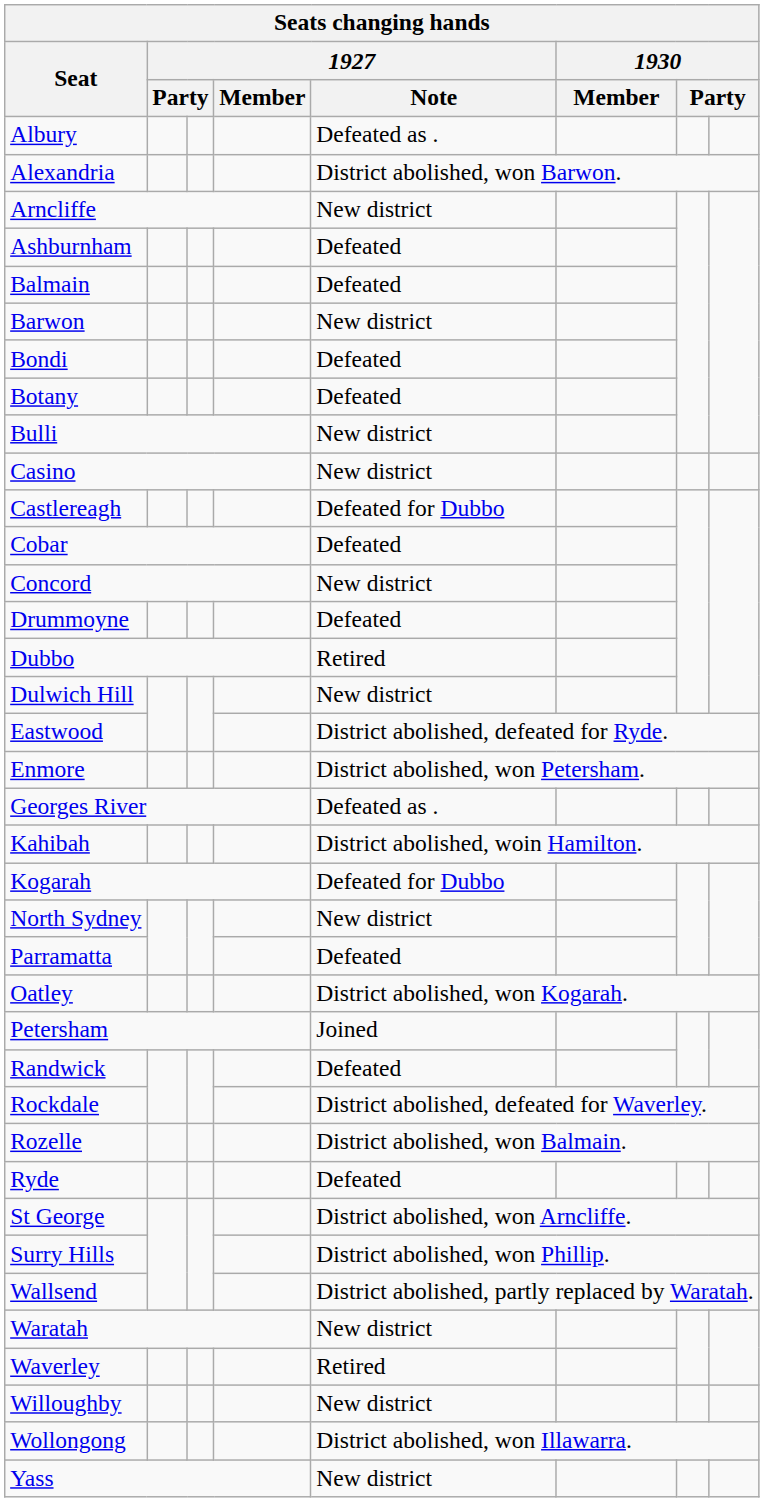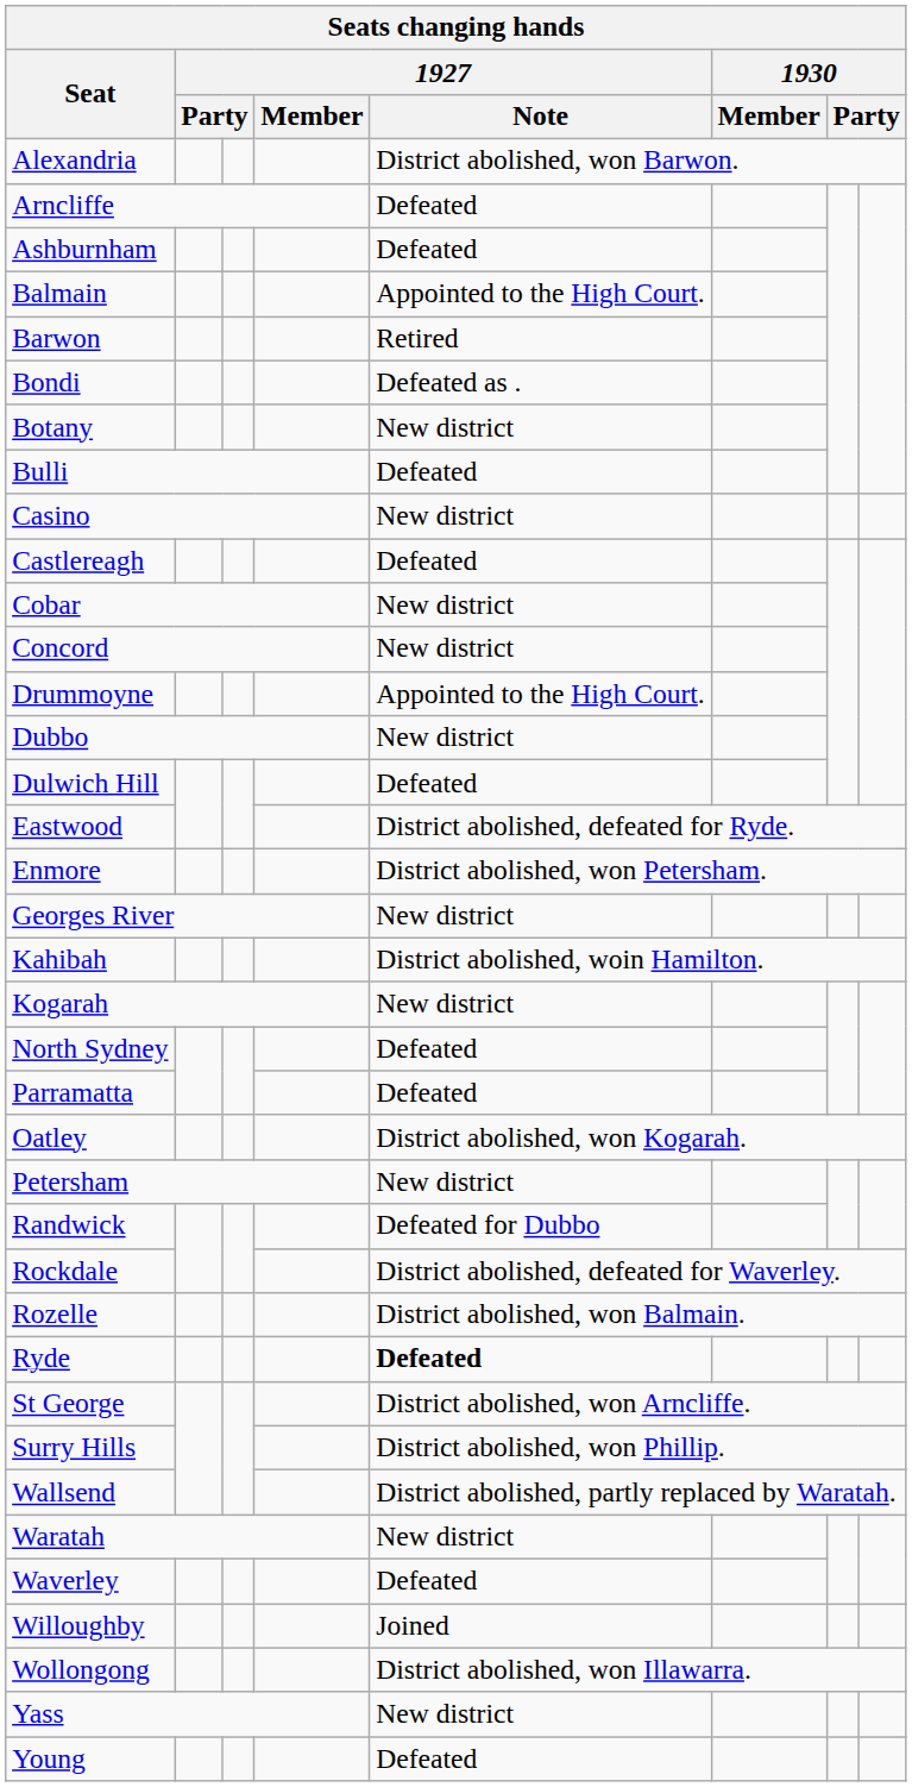 <table class="wikitable sortable">
 <tr>
 <th colspan="8">Seats changing hands</th>
 </tr>
 <tr>
 <th rowspan="2">Seat</th>
 <th colspan="4"><em>1927</em></th>
 <th colspan="3"><em>1930</em></th>
 </tr>
 <tr>
 <th colspan="2">Party</th>
 <th>Member</th>
 <th>Note</th>
 <th>Member</th>
 <th colspan="2">Party</th>
 </tr>
 <tr>
-<td><a href='#'>Albury</a></td>
-<td> </td>
-<td></td>
-<td></td>
-<td>Defeated as .</td>
-<td></td>
-<td></td>
-<td> </td>
-</tr>
-<tr>
 <td><a href='#'>Alexandria</a> </td>
 <td> </td>
 <td></td>
 <td></td>
 <td colspan="4">District abolished, won <a href='#'>Barwon</a>.</td>
 </tr>
 <tr>
 <td colspan="4"><a href='#'>Arncliffe</a></td>
-<td>New district</td>
+<td>Defeated</td>
 <td></td>
 <td rowspan="7"></td>
 <td rowspan="7" > </td>
 </tr>
 <tr>
 <td><a href='#'>Ashburnham</a></td>
 <td> </td>
 <td></td>
 <td></td>
 <td>Defeated</td>
 <td></td>
 </tr>
 <tr>
 <td><a href='#'>Balmain</a></td>
 <td> </td>
 <td></td>
 <td></td>
-<td>Defeated</td>
+<td>Appointed to the <a href='#'>High Court</a>.</td>
 <td></td>
 </tr>
 <tr>
 <td><a href='#'>Barwon</a></td>
 <td> </td>
 <td></td>
 <td></td>
-<td>New district</td>
+<td>Retired</td>
 <td></td>
 </tr>
 <tr>
 <td><a href='#'>Bondi</a></td>
 <td> </td>
 <td></td>
 <td></td>
-<td>Defeated</td>
+<td>Defeated as .</td>
 <td></td>
 </tr>
 <tr>
 <td><a href='#'>Botany</a></td>
 <td> </td>
 <td></td>
 <td></td>
-<td>Defeated</td>
+<td>New district</td>
 <td></td>
 </tr>
 <tr>
 <td colspan="4"><a href='#'>Bulli</a></td>
-<td>New district</td>
+<td>Defeated</td>
 <td></td>
 </tr>
 <tr>
 <td colspan="4"><a href='#'>Casino</a></td>
 <td>New district</td>
 <td></td>
 <td></td>
 <td> </td>
 </tr>
 <tr>
 <td><a href='#'>Castlereagh</a></td>
 <td> </td>
 <td></td>
 <td></td>
-<td>Defeated for <a href='#'>Dubbo</a></td>
+<td>Defeated</td>
 <td></td>
 <td rowspan="6"></td>
 <td rowspan="6" > </td>
 </tr>
 <tr>
 <td colspan="4"><a href='#'>Cobar</a></td>
-<td>Defeated</td>
+<td>New district</td>
 <td></td>
 </tr>
 <tr>
 <td colspan="4"><a href='#'>Concord</a></td>
 <td>New district</td>
 <td></td>
 </tr>
 <tr>
 <td><a href='#'>Drummoyne</a></td>
 <td> </td>
 <td></td>
 <td></td>
-<td>Defeated</td>
+<td>Appointed to the <a href='#'>High Court</a>.</td>
 <td></td>
 </tr>
 <tr>
 <td colspan="4"><a href='#'>Dubbo</a> </td>
-<td>Retired</td>
+<td>New district</td>
 <td></td>
 </tr>
 <tr>
 <td><a href='#'>Dulwich Hill</a></td>
 <td rowspan="2" > </td>
 <td rowspan="2"></td>
 <td></td>
-<td>New district</td>
+<td>Defeated</td>
 <td></td>
 </tr>
 <tr>
 <td><a href='#'>Eastwood</a></td>
 <td></td>
 <td colspan="4">District abolished, defeated for <a href='#'>Ryde</a>.</td>
 </tr>
 <tr>
 <td><a href='#'>Enmore</a></td>
 <td> </td>
 <td></td>
 <td></td>
 <td colspan="4">District abolished, won <a href='#'>Petersham</a>.</td>
 </tr>
 <tr>
 <td colspan="4"><a href='#'>Georges River</a></td>
-<td>Defeated as .</td>
+<td>New district</td>
 <td></td>
 <td></td>
 <td> </td>
 </tr>
 <tr>
 <td><a href='#'>Kahibah</a></td>
 <td> </td>
 <td></td>
 <td></td>
 <td colspan="4">District abolished, woin <a href='#'>Hamilton</a>.</td>
 </tr>
 <tr>
 <td colspan="4"><a href='#'>Kogarah</a></td>
-<td>Defeated for <a href='#'>Dubbo</a></td>
+<td>New district</td>
 <td></td>
 <td rowspan="3"></td>
 <td rowspan="3" > </td>
 </tr>
 <tr>
 <td><a href='#'>North Sydney</a></td>
 <td rowspan="2" > </td>
 <td rowspan="2"></td>
 <td></td>
-<td>New district</td>
+<td>Defeated</td>
 <td></td>
 </tr>
 <tr>
 <td><a href='#'>Parramatta</a></td>
 <td></td>
 <td>Defeated</td>
 <td></td>
 </tr>
 <tr>
 <td><a href='#'>Oatley</a></td>
 <td> </td>
 <td></td>
 <td></td>
 <td colspan="4">District abolished, won <a href='#'>Kogarah</a>.</td>
 </tr>
 <tr>
 <td colspan="4"><a href='#'>Petersham</a></td>
-<td>Joined </td>
+<td>New district</td>
 <td></td>
 <td rowspan="2"></td>
 <td rowspan="2" > </td>
 </tr>
 <tr>
 <td><a href='#'>Randwick</a></td>
 <td rowspan="2" > </td>
 <td rowspan="2"></td>
 <td></td>
-<td>Defeated</td>
+<td>Defeated for <a href='#'>Dubbo</a></td>
 <td></td>
 </tr>
 <tr>
 <td><a href='#'>Rockdale</a></td>
 <td></td>
 <td colspan="4">District abolished, defeated for <a href='#'>Waverley</a>.</td>
 </tr>
 <tr>
 <td><a href='#'>Rozelle</a></td>
 <td> </td>
 <td></td>
 <td></td>
 <td colspan="4">District abolished, won <a href='#'>Balmain</a>.</td>
 </tr>
 <tr>
 <td><a href='#'>Ryde</a></td>
 <td> </td>
 <td></td>
 <td></td>
-<td>Defeated</td>
+<td><strong>Defeated</strong></td>
 <td></td>
 <td></td>
 <td> </td>
 </tr>
 <tr>
 <td><a href='#'>St George</a></td>
 <td rowspan="3" > </td>
 <td rowspan="3"></td>
 <td></td>
 <td colspan="4">District abolished, won <a href='#'>Arncliffe</a>.</td>
 </tr>
 <tr>
 <td><a href='#'>Surry Hills</a></td>
 <td></td>
 <td colspan="4">District abolished, won <a href='#'>Phillip</a>.</td>
 </tr>
 <tr>
 <td><a href='#'>Wallsend</a></td>
 <td></td>
 <td colspan="4">District abolished, partly replaced by  <a href='#'>Waratah</a>.</td>
 </tr>
 <tr>
 <td colspan="4"><a href='#'>Waratah</a></td>
 <td>New district</td>
 <td></td>
 <td rowspan="2"></td>
 <td rowspan="2" > </td>
 </tr>
 <tr>
 <td><a href='#'>Waverley</a></td>
 <td> </td>
 <td></td>
 <td></td>
-<td>Retired</td>
+<td>Defeated</td>
 <td></td>
 </tr>
 <tr>
 <td><a href='#'>Willoughby</a></td>
 <td> </td>
 <td></td>
 <td></td>
-<td>New district</td>
+<td>Joined </td>
 <td></td>
 <td></td>
 <td> </td>
 </tr>
 <tr>
 <td><a href='#'>Wollongong</a></td>
 <td> </td>
 <td></td>
 <td></td>
 <td colspan="4">District abolished, won <a href='#'>Illawarra</a>.</td>
 </tr>
 <tr>
 <td colspan="4"><a href='#'>Yass</a> </td>
 <td>New district</td>
 <td></td>
 <td></td>
 <td> </td>
 </tr>
+<tr>
+<td><a href='#'>Young</a></td>
+<td> </td>
+<td></td>
+<td></td>
+<td>Defeated</td>
+<td></td>
+<td></td>
+<td> </td>
+</tr>
 </table>
